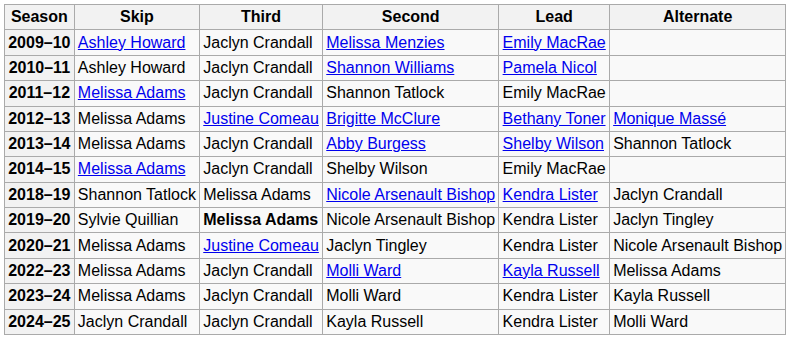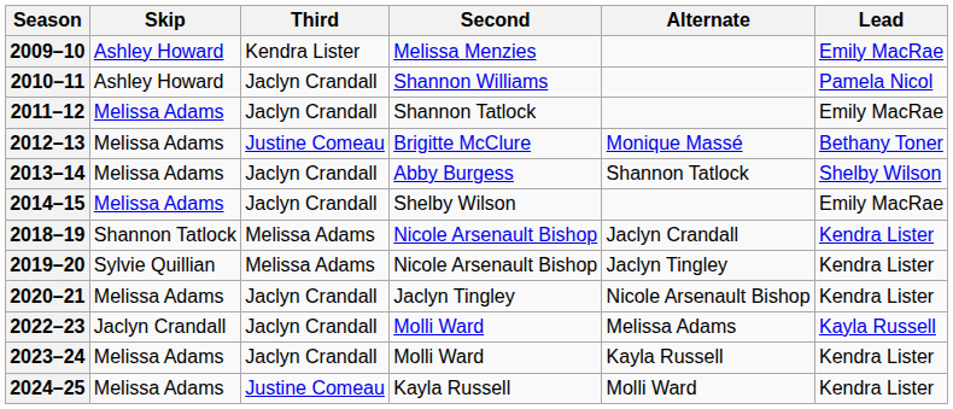 <table class="wikitable">
 <tr>
 <th scope="col">Season</th>
 <th scope="col">Skip</th>
 <th scope="col">Third</th>
 <th scope="col">Second</th>
+<th scope="col">Alternate</th>
 <th scope="col">Lead</th>
-<th scope="col">Alternate</th>
 </tr>
 <tr>
 <th scope="row">2009–10</th>
 <td><a href='#'>Ashley Howard</a></td>
-<td>Jaclyn Crandall</td>
+<td>Kendra Lister</td>
 <td><a href='#'>Melissa Menzies</a></td>
+<td></td>
 <td><a href='#'>Emily MacRae</a></td>
-<td></td>
 </tr>
 <tr>
 <th scope="row">2010–11</th>
 <td>Ashley Howard</td>
 <td>Jaclyn Crandall</td>
 <td><a href='#'>Shannon Williams</a></td>
+<td></td>
 <td><a href='#'>Pamela Nicol</a></td>
-<td></td>
 </tr>
 <tr>
 <th scope="row">2011–12</th>
 <td><a href='#'>Melissa Adams</a></td>
 <td>Jaclyn Crandall</td>
 <td>Shannon Tatlock</td>
+<td></td>
 <td>Emily MacRae</td>
-<td></td>
 </tr>
 <tr>
 <th scope="row">2012–13</th>
 <td>Melissa Adams</td>
 <td><a href='#'>Justine Comeau</a></td>
 <td><a href='#'>Brigitte McClure</a></td>
+<td><a href='#'>Monique Massé</a></td>
 <td><a href='#'>Bethany Toner</a></td>
-<td><a href='#'>Monique Massé</a></td>
 </tr>
 <tr>
 <th scope="row">2013–14</th>
 <td>Melissa Adams</td>
 <td>Jaclyn Crandall</td>
 <td><a href='#'>Abby Burgess</a></td>
+<td>Shannon Tatlock</td>
 <td><a href='#'>Shelby Wilson</a></td>
-<td>Shannon Tatlock</td>
 </tr>
 <tr>
 <th scope="row">2014–15</th>
 <td><a href='#'>Melissa Adams</a></td>
 <td>Jaclyn Crandall</td>
 <td>Shelby Wilson</td>
+<td></td>
 <td>Emily MacRae</td>
-<td></td>
 </tr>
 <tr>
 <th scope="row">2018–19</th>
 <td>Shannon Tatlock</td>
 <td>Melissa Adams</td>
 <td><a href='#'>Nicole Arsenault Bishop</a></td>
+<td>Jaclyn Crandall</td>
 <td><a href='#'>Kendra Lister</a></td>
-<td>Jaclyn Crandall</td>
 </tr>
 <tr>
 <th scope="row">2019–20</th>
 <td>Sylvie Quillian</td>
-<td><strong>Melissa Adams</strong></td>
+<td>Melissa Adams</td>
 <td>Nicole Arsenault Bishop</td>
+<td>Jaclyn Tingley</td>
 <td>Kendra Lister</td>
-<td>Jaclyn Tingley</td>
 </tr>
 <tr>
 <th scope="row">2020–21</th>
 <td>Melissa Adams</td>
-<td><a href='#'>Justine Comeau</a></td>
+<td>Jaclyn Crandall</td>
 <td>Jaclyn Tingley</td>
+<td>Nicole Arsenault Bishop</td>
 <td>Kendra Lister</td>
-<td>Nicole Arsenault Bishop</td>
 </tr>
 <tr>
 <th scope="row">2022–23</th>
-<td>Melissa Adams</td>
+<td>Jaclyn Crandall</td>
 <td>Jaclyn Crandall</td>
 <td><a href='#'>Molli Ward</a></td>
+<td>Melissa Adams</td>
 <td><a href='#'>Kayla Russell</a></td>
-<td>Melissa Adams</td>
 </tr>
 <tr>
 <th scope="row">2023–24</th>
 <td>Melissa Adams</td>
 <td>Jaclyn Crandall</td>
 <td>Molli Ward</td>
+<td>Kayla Russell</td>
 <td>Kendra Lister</td>
-<td>Kayla Russell</td>
 </tr>
 <tr>
 <th scope="row">2024–25</th>
-<td>Jaclyn Crandall</td>
-<td>Jaclyn Crandall</td>
+<td>Melissa Adams</td>
+<td><a href='#'>Justine Comeau</a></td>
 <td>Kayla Russell</td>
+<td>Molli Ward</td>
 <td>Kendra Lister</td>
-<td>Molli Ward</td>
 </tr>
 </table>
